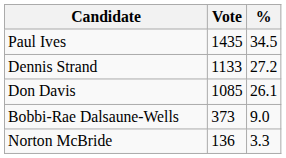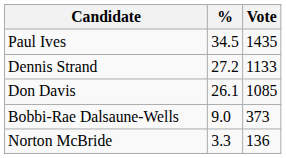 <table class="wikitable">
 <tr>
 <th bgcolor="#DDDDFF" width="200px">Candidate</th>
+<th bgcolor="#DDDDFF">%</th>
 <th bgcolor="#DDDDFF">Vote</th>
-<th bgcolor="#DDDDFF">%</th>
 </tr>
 <tr>
 <td>Paul Ives</td>
+<td>34.5</td>
 <td>1435</td>
-<td>34.5</td>
 </tr>
 <tr>
 <td>Dennis Strand</td>
+<td>27.2</td>
 <td>1133</td>
-<td>27.2</td>
 </tr>
 <tr>
 <td>Don Davis</td>
+<td>26.1</td>
 <td>1085</td>
-<td>26.1</td>
 </tr>
 <tr>
 <td>Bobbi-Rae Dalsaune-Wells</td>
+<td>9.0</td>
 <td>373</td>
-<td>9.0</td>
 </tr>
 <tr>
 <td>Norton McBride</td>
+<td>3.3</td>
 <td>136</td>
-<td>3.3</td>
 </tr>
 </table>
